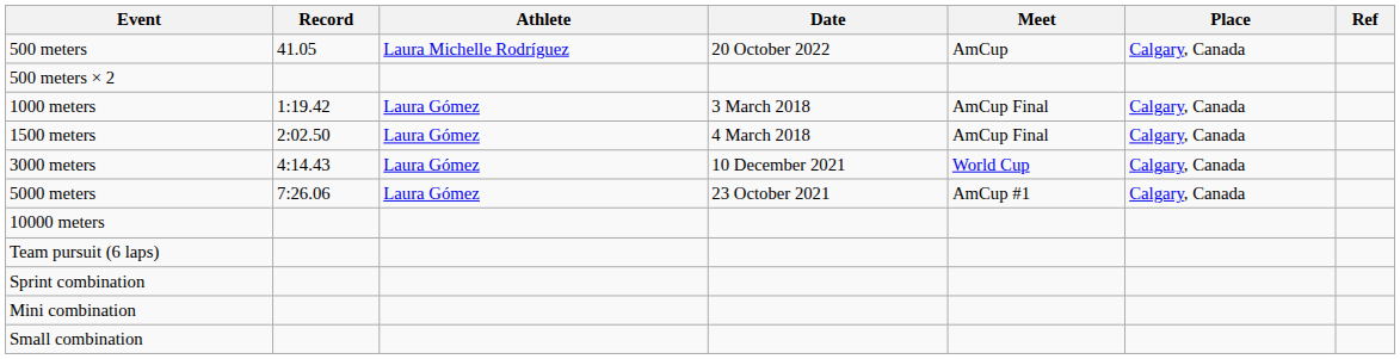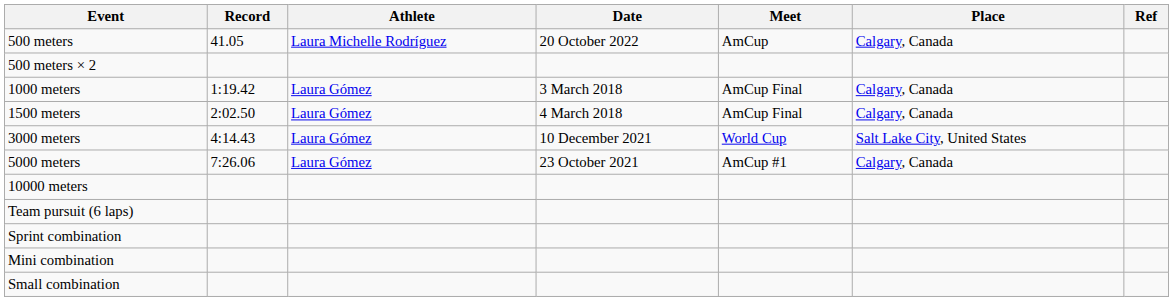 <table class="wikitable" style="font-size:95%; width: 95%;">
 <tr>
 <th>Event</th>
 <th>Record</th>
 <th>Athlete</th>
 <th>Date</th>
 <th>Meet</th>
 <th>Place</th>
 <th>Ref</th>
 </tr>
 <tr>
 <td>500 meters</td>
 <td>41.05</td>
 <td><a href='#'>Laura Michelle Rodríguez</a></td>
 <td>20 October 2022</td>
 <td>AmCup</td>
 <td><a href='#'>Calgary</a>, Canada</td>
 <td></td>
 </tr>
 <tr>
 <td>500 meters × 2</td>
 <td></td>
 <td></td>
 <td></td>
 <td></td>
 <td></td>
 <td></td>
 </tr>
 <tr>
 <td>1000 meters</td>
 <td>1:19.42</td>
 <td><a href='#'>Laura Gómez</a></td>
 <td>3 March 2018</td>
 <td>AmCup Final</td>
 <td><a href='#'>Calgary</a>, Canada</td>
 <td></td>
 </tr>
 <tr>
 <td>1500 meters</td>
 <td>2:02.50</td>
 <td><a href='#'>Laura Gómez</a></td>
 <td>4 March 2018</td>
 <td>AmCup Final</td>
 <td><a href='#'>Calgary</a>, Canada</td>
 <td></td>
 </tr>
 <tr>
 <td>3000 meters</td>
 <td>4:14.43</td>
 <td><a href='#'>Laura Gómez</a></td>
 <td>10 December 2021</td>
 <td><a href='#'>World Cup</a></td>
-<td><a href='#'>Calgary</a>, Canada</td>
+<td><a href='#'>Salt Lake City</a>, United States</td>
 <td></td>
 </tr>
 <tr>
 <td>5000 meters</td>
 <td>7:26.06</td>
 <td><a href='#'>Laura Gómez</a></td>
 <td>23 October 2021</td>
 <td>AmCup #1</td>
 <td><a href='#'>Calgary</a>, Canada</td>
 <td></td>
 </tr>
 <tr>
 <td>10000 meters</td>
 <td></td>
 <td></td>
 <td></td>
 <td></td>
 <td></td>
 <td></td>
 </tr>
 <tr>
 <td>Team pursuit (6 laps)</td>
 <td></td>
 <td></td>
 <td></td>
 <td></td>
 <td></td>
 <td></td>
 </tr>
 <tr>
 <td>Sprint combination</td>
 <td></td>
 <td></td>
 <td></td>
 <td></td>
 <td></td>
 <td></td>
 </tr>
 <tr>
 <td>Mini combination</td>
 <td></td>
 <td></td>
 <td></td>
 <td></td>
 <td></td>
 <td></td>
 </tr>
 <tr>
 <td>Small combination</td>
 <td></td>
 <td></td>
 <td></td>
 <td></td>
 <td></td>
 <td></td>
 </tr>
 </table>
